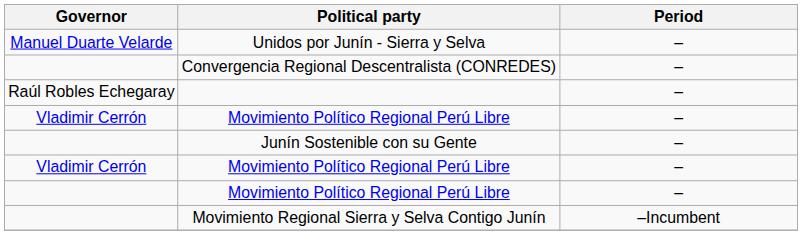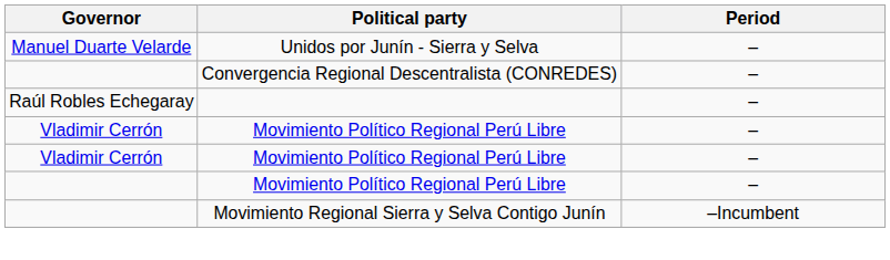 <table class=wikitable>
 <tr style="text-align:center; background:#e6e9ff;">
 <th>Governor</th>
 <th>Political party</th>
 <th width=30%>Period<br></th>
 </tr>
 <tr>
 <td align="center"><a href='#'>Manuel Duarte Velarde</a></td>
 <td align="center">Unidos por Junín - Sierra y Selva</td>
 <td align="center">–<br></td>
 </tr>
 <tr>
 <td align="center"></td>
 <td align="center">Convergencia Regional Descentralista (CONREDES)</td>
 <td align="center">–<br></td>
 </tr>
 <tr>
 <td align="center">Raúl Robles Echegaray</td>
 <td align="center"></td>
 <td align="center">–<br></td>
 </tr>
 <tr>
 <td align="center"><a href='#'>Vladimir Cerrón</a></td>
 <td align="center"><a href='#'>Movimiento Político Regional Perú Libre</a></td>
 <td align="center">–<br></td>
 </tr>
 <tr>
-<td align="center"></td>
-<td align="center">Junín Sostenible con su Gente</td>
-<td align="center">–<br></td>
-</tr>
-<tr>
 <td align="center"><a href='#'>Vladimir Cerrón</a></td>
 <td align="center"><a href='#'>Movimiento Político Regional Perú Libre</a></td>
 <td align="center">–<br></td>
 </tr>
 <tr>
 <td align="center"></td>
 <td align="center"><a href='#'>Movimiento Político Regional Perú Libre</a></td>
 <td align="center">–<br></td>
 </tr>
 <tr>
 <td align="center"></td>
 <td align="center">Movimiento Regional Sierra y Selva Contigo Junín</td>
 <td align="center">–Incumbent<br></td>
 </tr>
 <tr>
 </tr>
 </table>
